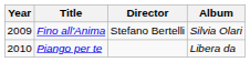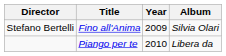 <table class="wikitable">
 <tr>
+<th align="center">Director</th>
+<th align="center">Title</th>
 <th align="center">Year</th>
-<th align="center">Title</th>
-<th align="center">Director</th>
 <th align="center">Album</th>
 </tr>
 <tr>
+<td align="left">Stefano Bertelli</td>
+<td align="left"><em><a href='#'>Fino all'Anima</a></em></td>
 <td align="center">2009</td>
-<td align="left"><em><a href='#'>Fino all'Anima</a></em></td>
-<td align="left">Stefano Bertelli</td>
 <td rowspan="1"><em>Silvia Olari</em></td>
 </tr>
 <tr>
+<td align="left"></td>
+<td align="left"><em><a href='#'>Piango per te</a></em></td>
 <td align="center">2010</td>
-<td align="left"><em><a href='#'>Piango per te</a></em></td>
-<td align="left"></td>
 <td rowspan="1"><em>Libera da</em></td>
 </tr>
 </table>
